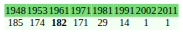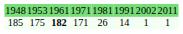 <table align="center" cellspacing="0" style="background:#f3fff3">
 <tr bgcolor="#77dd77">
 <td align="center">1948</td>
 <td align="center">1953</td>
 <td align="center">1961</td>
 <td align="center">1971</td>
 <td align="center">1981</td>
 <td align="center">1991</td>
 <td align="center">2002</td>
 <td align="center">2011</td>
 </tr>
 <tr>
 <td align="center">185</td>
-<td align="center">174</td>
+<td align="center">175</td>
 <td align="center"><strong>182</strong></td>
 <td align="center">171</td>
-<td align="center">29</td>
+<td align="center">26</td>
 <td align="center">14</td>
 <td align="center">1</td>
 <td align="center">1</td>
 </tr>
 </table>
